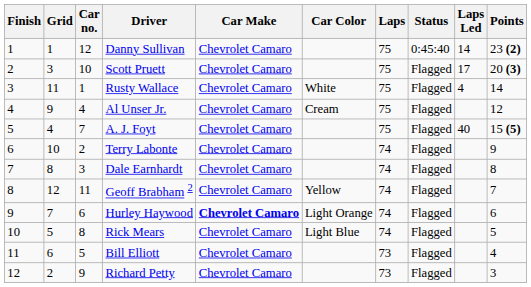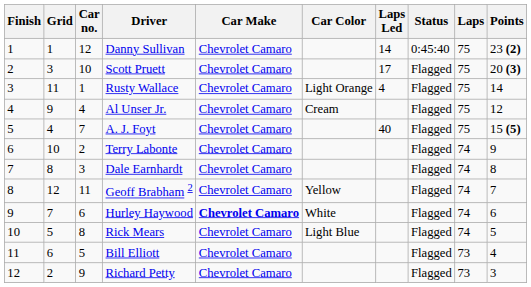 <table class="wikitable">
 <tr>
 <th>Finish</th>
 <th>Grid</th>
 <th>Car<br>no.</th>
 <th>Driver</th>
 <th>Car Make</th>
 <th>Car Color</th>
+<th>Laps<br>Led</th>
+<th>Status</th>
 <th>Laps</th>
-<th>Status</th>
-<th>Laps<br>Led</th>
 <th>Points</th>
 </tr>
 <tr>
 <td>1</td>
 <td>1</td>
 <td>12</td>
 <td> <a href='#'>Danny Sullivan</a></td>
 <td><a href='#'>Chevrolet Camaro</a></td>
 <td><div></div></td>
+<td>14</td>
+<td>0:45:40</td>
 <td>75</td>
-<td>0:45:40</td>
-<td>14</td>
 <td>23 <strong>(2)</strong></td>
 </tr>
 <tr>
 <td>2</td>
 <td>3</td>
 <td>10</td>
 <td> <a href='#'>Scott Pruett</a></td>
 <td><a href='#'>Chevrolet Camaro</a></td>
 <td><div></div></td>
+<td>17</td>
+<td>Flagged</td>
 <td>75</td>
-<td>Flagged</td>
-<td>17</td>
 <td>20 <strong>(3)</strong></td>
 </tr>
 <tr>
 <td>3</td>
 <td>11</td>
 <td>1</td>
 <td> <a href='#'>Rusty Wallace</a></td>
 <td><a href='#'>Chevrolet Camaro</a></td>
-<td><div> White</div></td>
+<td><div> Light Orange</div></td>
+<td>4</td>
+<td>Flagged</td>
 <td>75</td>
-<td>Flagged</td>
-<td>4</td>
 <td>14</td>
 </tr>
 <tr>
 <td>4</td>
 <td>9</td>
 <td>4</td>
 <td> <a href='#'>Al Unser Jr.</a></td>
 <td><a href='#'>Chevrolet Camaro</a></td>
 <td><div> Cream</div></td>
+<td></td>
+<td>Flagged</td>
 <td>75</td>
-<td>Flagged</td>
-<td></td>
 <td>12</td>
 </tr>
 <tr>
 <td>5</td>
 <td>4</td>
 <td>7</td>
 <td> <a href='#'>A. J. Foyt</a></td>
 <td><a href='#'>Chevrolet Camaro</a></td>
 <td><div></div></td>
+<td>40</td>
+<td>Flagged</td>
 <td>75</td>
-<td>Flagged</td>
-<td>40</td>
 <td>15 <strong>(5)</strong></td>
 </tr>
 <tr>
 <td>6</td>
 <td>10</td>
 <td>2</td>
 <td> <a href='#'>Terry Labonte</a></td>
 <td><a href='#'>Chevrolet Camaro</a></td>
 <td><div></div></td>
+<td></td>
+<td>Flagged</td>
 <td>74</td>
-<td>Flagged</td>
-<td></td>
 <td>9</td>
 </tr>
 <tr>
 <td>7</td>
 <td>8</td>
 <td>3</td>
 <td> <a href='#'>Dale Earnhardt</a></td>
 <td><a href='#'>Chevrolet Camaro</a></td>
 <td><div></div></td>
+<td></td>
+<td>Flagged</td>
 <td>74</td>
-<td>Flagged</td>
-<td></td>
 <td>8</td>
 </tr>
 <tr>
 <td>8</td>
 <td>12</td>
 <td>11</td>
 <td> <a href='#'>Geoff Brabham</a> <sup><a href='#'>2</a></sup></td>
 <td><a href='#'>Chevrolet Camaro</a></td>
 <td><div> Yellow</div></td>
+<td></td>
+<td>Flagged</td>
 <td>74</td>
-<td>Flagged</td>
-<td></td>
 <td>7</td>
 </tr>
 <tr>
 <td>9</td>
 <td>7</td>
 <td>6</td>
 <td> <a href='#'>Hurley Haywood</a></td>
 <td><strong><a href='#'>Chevrolet Camaro</a></strong></td>
-<td><div> Light Orange</div></td>
+<td><div> White</div></td>
+<td></td>
+<td>Flagged</td>
 <td>74</td>
-<td>Flagged</td>
-<td></td>
 <td>6</td>
 </tr>
 <tr>
 <td>10</td>
 <td>5</td>
 <td>8</td>
 <td> <a href='#'>Rick Mears</a></td>
 <td><a href='#'>Chevrolet Camaro</a></td>
 <td><div> Light Blue</div></td>
+<td></td>
+<td>Flagged</td>
 <td>74</td>
-<td>Flagged</td>
-<td></td>
 <td>5</td>
 </tr>
 <tr>
 <td>11</td>
 <td>6</td>
 <td>5</td>
 <td> <a href='#'>Bill Elliott</a></td>
 <td><a href='#'>Chevrolet Camaro</a></td>
 <td><div></div></td>
+<td></td>
+<td>Flagged</td>
 <td>73</td>
-<td>Flagged</td>
-<td></td>
 <td>4</td>
 </tr>
 <tr>
 <td>12</td>
 <td>2</td>
 <td>9</td>
 <td> <a href='#'>Richard Petty</a></td>
 <td><a href='#'>Chevrolet Camaro</a></td>
 <td><div></div></td>
+<td></td>
+<td>Flagged</td>
 <td>73</td>
-<td>Flagged</td>
-<td></td>
 <td>3</td>
 </tr>
 </table>
